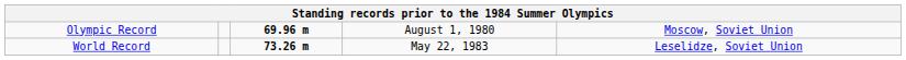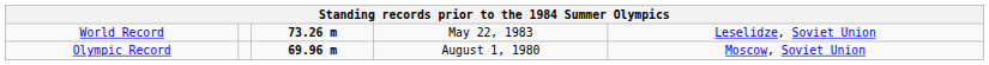 <table class="wikitable" style=" text-align:center; font-size:110%;" width="95%">
 <tr>
 <th colspan="5">Standing records prior to the 1984 Summer Olympics</th>
+</tr>
+<tr>
+<td><a href='#'>World Record</a></td>
+<td></td>
+<td><strong>73.26 m </strong></td>
+<td>May 22, 1983</td>
+<td> <a href='#'>Leselidze</a>, <a href='#'>Soviet Union</a></td>
 </tr>
 <tr>
 <td><a href='#'>Olympic Record</a></td>
 <td></td>
 <td><strong>69.96 m </strong></td>
 <td>August 1, 1980</td>
 <td> <a href='#'>Moscow</a>, <a href='#'>Soviet Union</a></td>
 </tr>
-<tr>
-<td><a href='#'>World Record</a></td>
-<td></td>
-<td><strong>73.26 m </strong></td>
-<td>May 22, 1983</td>
-<td> <a href='#'>Leselidze</a>, <a href='#'>Soviet Union</a></td>
-</tr>
 </table>
